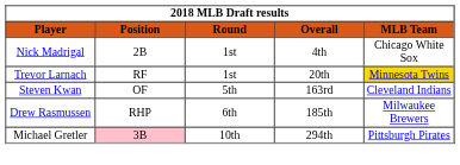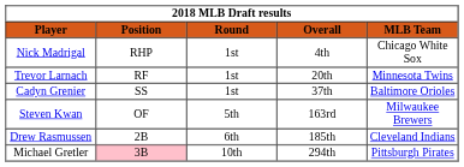 <table cellpadding="1" border="1" cellspacing="0" width="70%">
 <tr>
 <th colspan="5">2018 MLB Draft results</th>
 </tr>
 <tr>
 <th bgcolor="#d85a1a" width="20%"><span>Player</span></th>
 <th bgcolor="#d85a1a" width="20%"><span>Position</span></th>
 <th bgcolor="#d85a1a" width="20%"><span>Round</span></th>
 <th bgcolor="#d85a1a" width="20%"><span>Overall</span></th>
 <th bgcolor="#d85a1a" width="20%"><span>MLB Team</span></th>
 </tr>
 <tr align="center">
 <td><a href='#'>Nick Madrigal</a></td>
-<td>2B</td>
+<td>RHP</td>
 <td>1st</td>
 <td>4th</td>
 <td>Chicago White Sox</td>
 </tr>
 <tr align="center">
 <td><a href='#'>Trevor Larnach</a></td>
 <td>RF</td>
 <td>1st</td>
 <td>20th</td>
-<td style="background: gold;"><a href='#'>Minnesota Twins</a></td>
+<td><a href='#'>Minnesota Twins</a></td>
+</tr>
+<tr align="center">
+<td><a href='#'>Cadyn Grenier</a></td>
+<td>SS</td>
+<td>1st</td>
+<td>37th</td>
+<td><a href='#'>Baltimore Orioles</a></td>
 </tr>
 <tr align="center">
 <td><a href='#'>Steven Kwan</a></td>
 <td>OF</td>
 <td>5th</td>
 <td>163rd</td>
-<td><a href='#'>Cleveland Indians</a></td>
+<td><a href='#'>Milwaukee Brewers</a></td>
 </tr>
 <tr align="center">
 <td><a href='#'>Drew Rasmussen</a></td>
-<td>RHP</td>
+<td>2B</td>
 <td>6th</td>
 <td>185th</td>
-<td><a href='#'>Milwaukee Brewers</a></td>
+<td><a href='#'>Cleveland Indians</a></td>
 </tr>
 <tr align="center">
 <td>Michael Gretler</td>
 <td style="background: pink;">3B</td>
 <td>10th</td>
 <td>294th</td>
 <td><a href='#'>Pittsburgh Pirates</a></td>
 </tr>
 </table>
